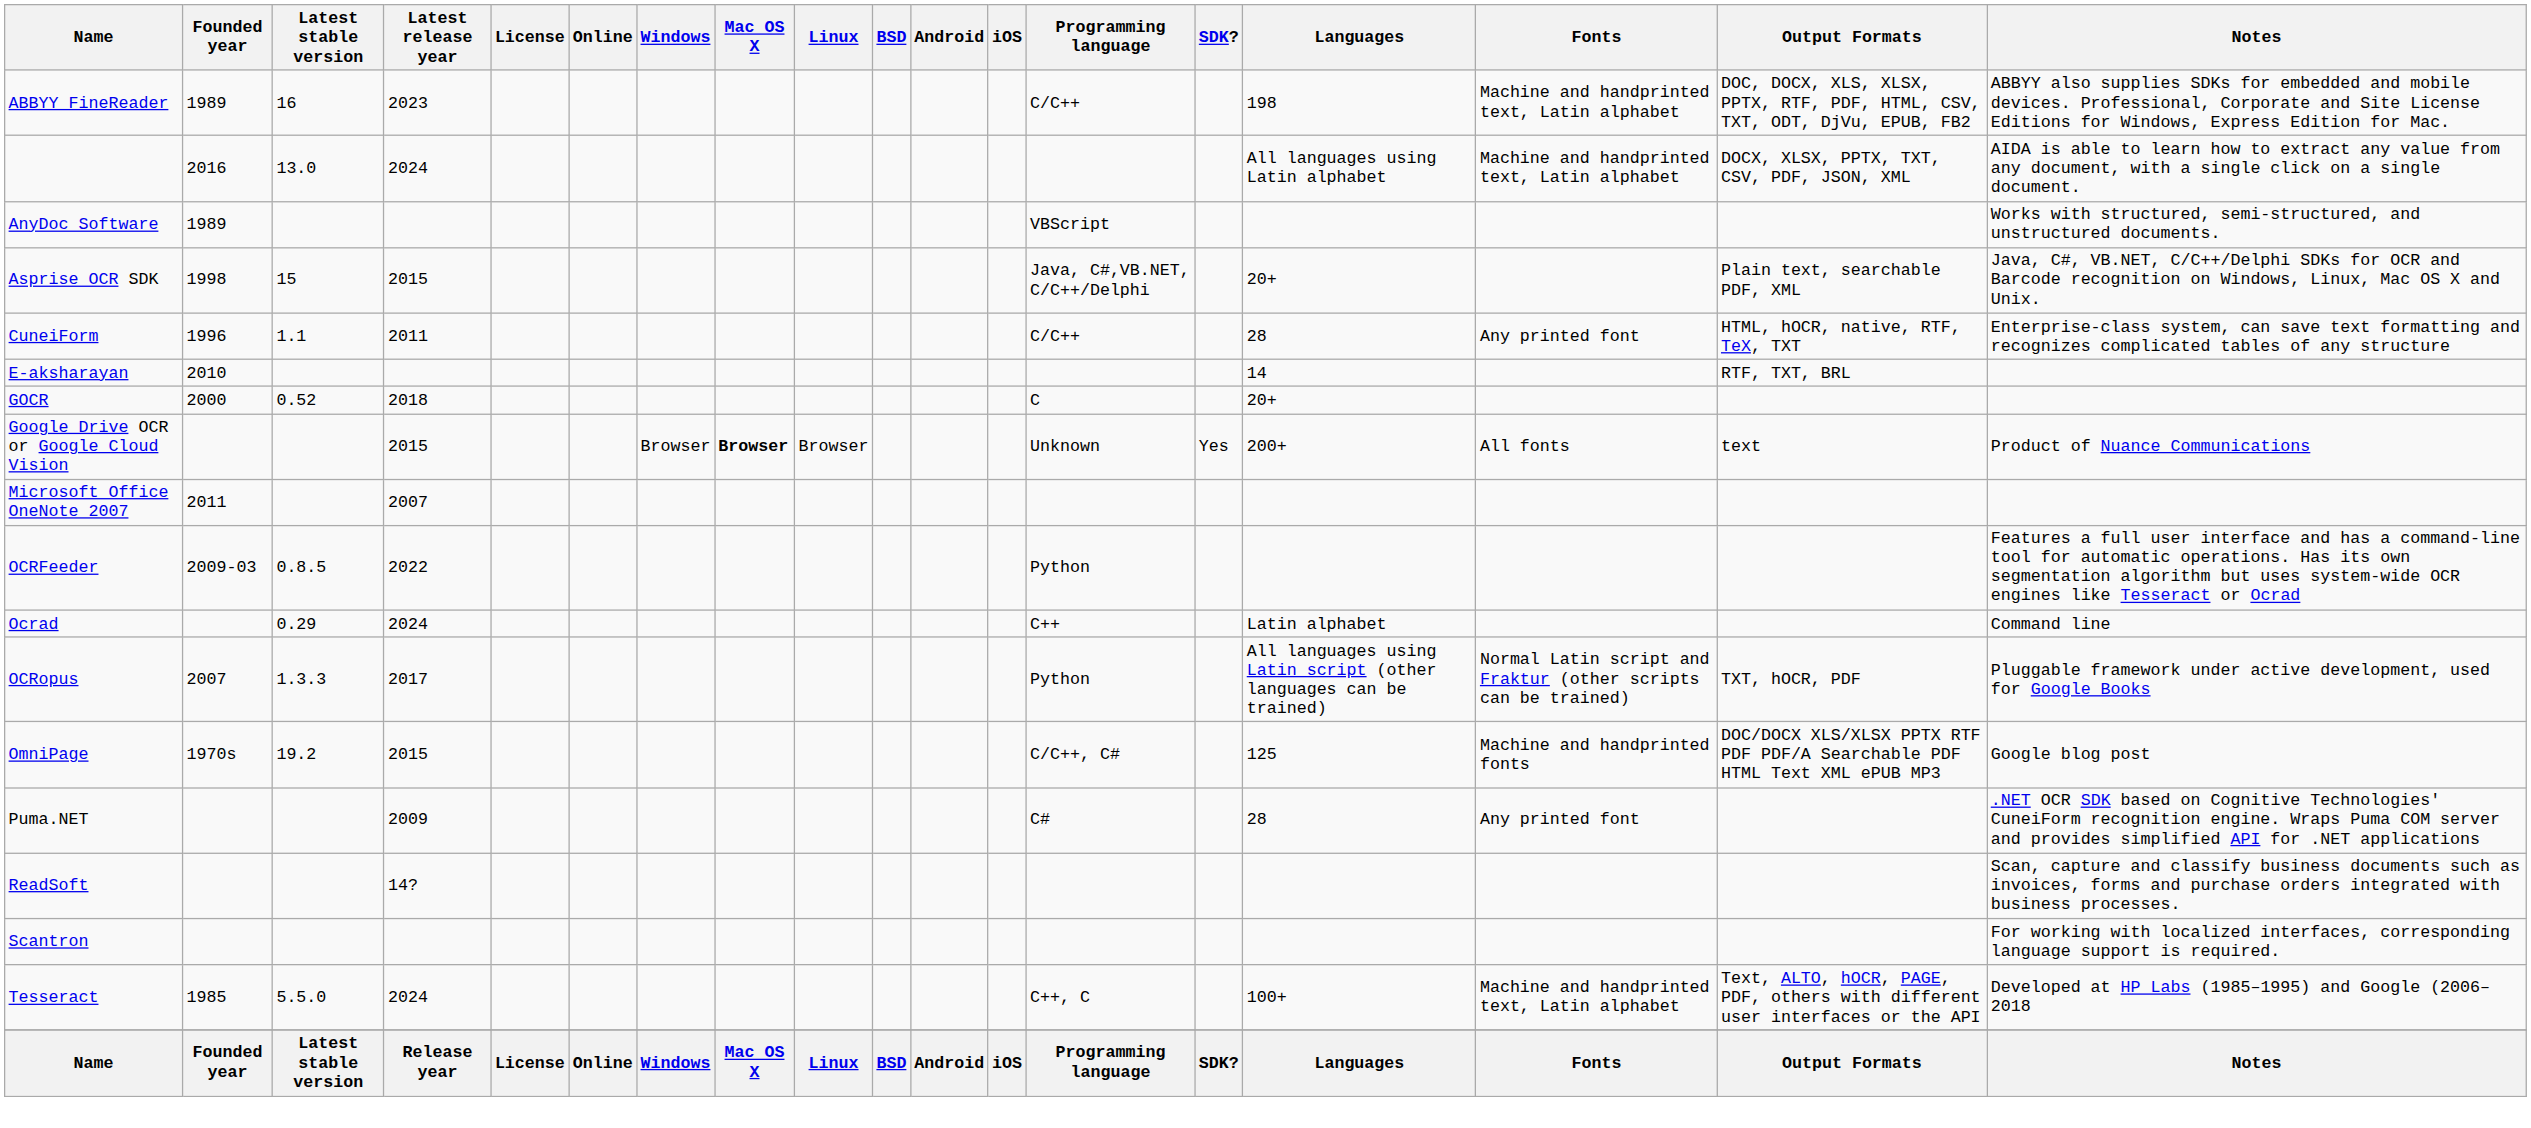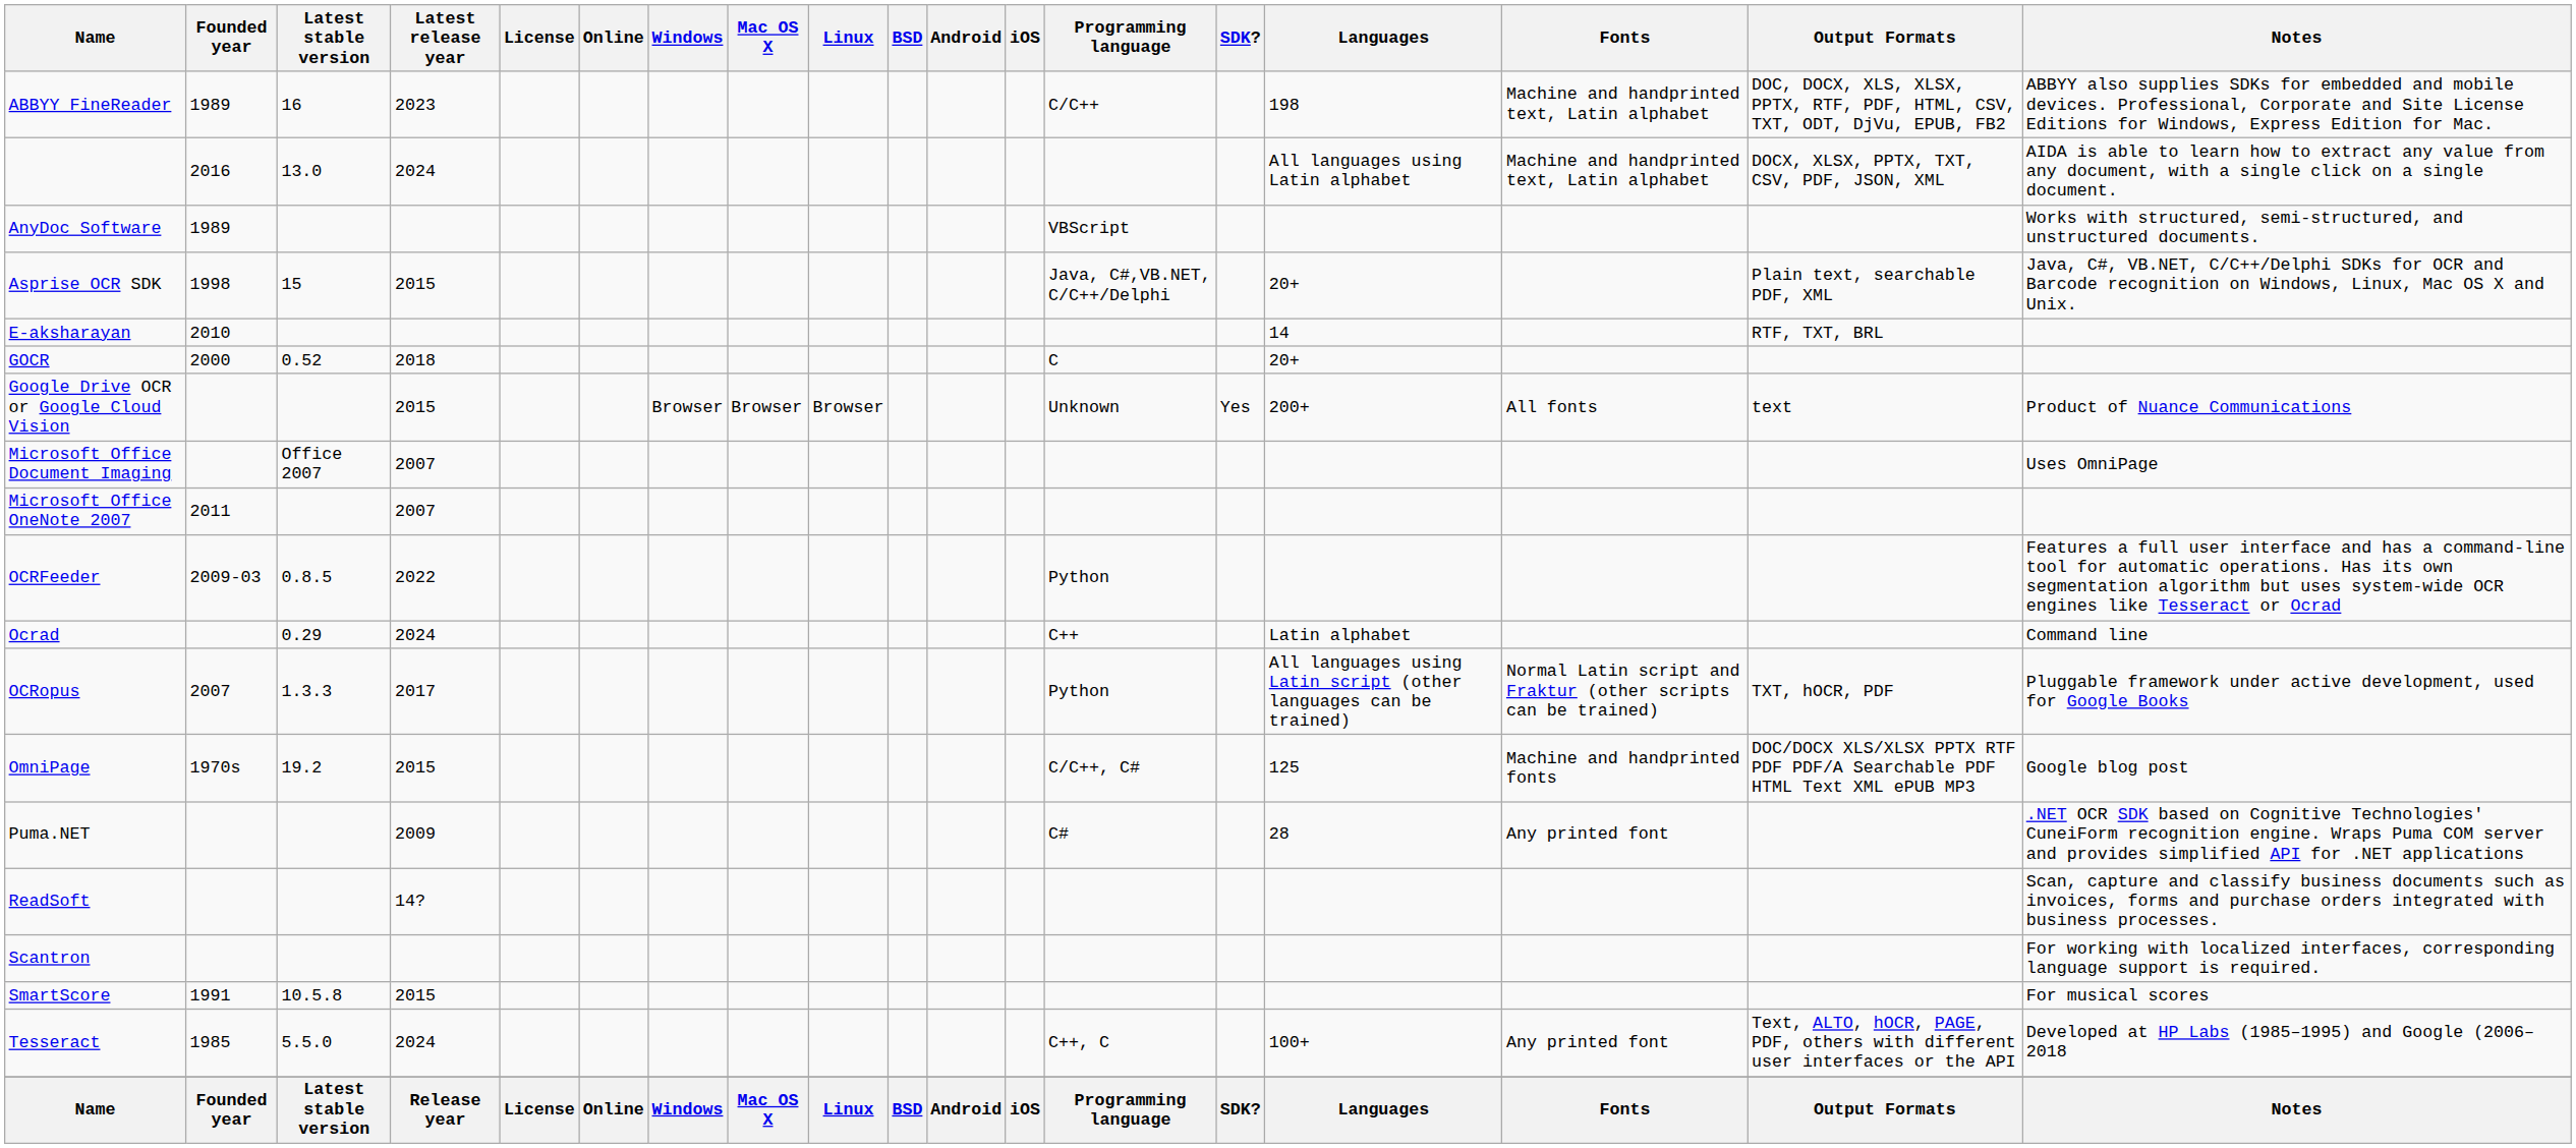 <table class="wikitable sortable sort-under">
 <tr>
 <th scope="col">Name</th>
 <th scope="col">Founded year</th>
 <th scope="col" class="unsortable">Latest stable version</th>
 <th scope="col">Latest release year</th>
 <th scope="col">License</th>
 <th scope="col">Online</th>
 <th scope="col"><a href='#'>Windows</a></th>
 <th scope="col"><a href='#'>Mac OS X</a></th>
 <th scope="col"><a href='#'>Linux</a></th>
 <th scope="col"><a href='#'>BSD</a></th>
 <th>Android</th>
 <th>iOS</th>
 <th scope="col" class="unsortable sort-under">Programming language</th>
 <th scope="col"><a href='#'>SDK</a>?</th>
 <th scope="col" class="unsortable sort-under">Languages</th>
 <th scope="col" class="unsortable sort-under">Fonts</th>
 <th scope="col" class="unsortable sort-under">Output Formats</th>
 <th scope="col" class="unsortable sort-under">Notes</th>
 </tr>
 <tr>
 <td><a href='#'>ABBYY FineReader</a></td>
 <td>1989</td>
 <td>16</td>
 <td>2023</td>
 <td></td>
 <td></td>
 <td></td>
 <td></td>
 <td></td>
 <td></td>
 <td></td>
 <td></td>
 <td>C/C++</td>
 <td></td>
 <td>198</td>
 <td>Machine and handprinted text, Latin alphabet</td>
 <td>DOC, DOCX, XLS, XLSX, PPTX, RTF, PDF, HTML, CSV, TXT, ODT, DjVu, EPUB, FB2</td>
 <td>ABBYY also supplies SDKs for embedded and mobile devices. Professional, Corporate and Site License Editions for Windows, Express Edition for Mac.</td>
 </tr>
 <tr>
 <td></td>
 <td>2016</td>
 <td>13.0</td>
 <td>2024</td>
 <td></td>
 <td></td>
 <td></td>
 <td></td>
 <td></td>
 <td></td>
 <td></td>
 <td></td>
 <td></td>
 <td></td>
 <td>All languages using Latin alphabet</td>
 <td>Machine and handprinted text, Latin alphabet</td>
 <td>DOCX, XLSX, PPTX, TXT, CSV, PDF, JSON, XML</td>
 <td>AIDA is able to learn how to extract any value from any document, with a single click on a single document.</td>
 </tr>
 <tr>
 <td><a href='#'>AnyDoc Software</a></td>
 <td>1989</td>
 <td></td>
 <td></td>
 <td></td>
 <td></td>
 <td></td>
 <td></td>
 <td></td>
 <td></td>
 <td></td>
 <td></td>
 <td>VBScript</td>
 <td></td>
 <td></td>
 <td></td>
 <td></td>
 <td>Works with structured, semi-structured, and unstructured documents.</td>
 </tr>
 <tr>
 <td><a href='#'>Asprise OCR</a> SDK</td>
 <td>1998</td>
 <td>15</td>
 <td>2015</td>
 <td></td>
 <td></td>
 <td></td>
 <td></td>
 <td></td>
 <td></td>
 <td></td>
 <td></td>
 <td>Java, C#,VB.NET, C/C++/Delphi</td>
 <td></td>
 <td>20+</td>
 <td></td>
 <td>Plain text, searchable PDF, XML</td>
 <td>Java, C#, VB.NET, C/C++/Delphi SDKs for OCR and Barcode recognition on Windows, Linux, Mac OS X and Unix.</td>
 </tr>
 <tr>
-<td><a href='#'>CuneiForm</a></td>
-<td>1996</td>
-<td>1.1</td>
-<td>2011</td>
-<td></td>
-<td></td>
-<td></td>
-<td></td>
-<td></td>
-<td></td>
-<td></td>
-<td></td>
-<td>C/C++</td>
-<td></td>
-<td>28</td>
-<td>Any printed font</td>
-<td>HTML, hOCR, native, RTF, <a href='#'>TeX</a>, TXT</td>
-<td>Enterprise-class system, can save text formatting and recognizes complicated tables of any structure</td>
-</tr>
-<tr>
 <td><a href='#'>E-aksharayan</a></td>
 <td>2010</td>
 <td></td>
 <td></td>
 <td></td>
 <td></td>
 <td></td>
 <td></td>
 <td></td>
 <td></td>
 <td></td>
 <td></td>
 <td></td>
 <td></td>
 <td>14</td>
 <td></td>
 <td>RTF, TXT, BRL</td>
 <td></td>
 </tr>
 <tr>
 <td><a href='#'>GOCR</a></td>
 <td>2000</td>
 <td>0.52</td>
 <td>2018</td>
 <td></td>
 <td></td>
 <td></td>
 <td></td>
 <td></td>
 <td></td>
 <td></td>
 <td></td>
 <td>C</td>
 <td></td>
 <td>20+</td>
 <td></td>
 <td></td>
 <td></td>
 </tr>
 <tr>
 <td><a href='#'>Google Drive</a> OCR or <a href='#'>Google Cloud Vision</a></td>
 <td></td>
 <td></td>
 <td>2015</td>
 <td></td>
 <td></td>
 <td>Browser</td>
-<td><strong>Browser</strong></td>
+<td>Browser</td>
 <td>Browser</td>
 <td></td>
 <td></td>
 <td></td>
 <td>Unknown</td>
 <td>Yes</td>
 <td>200+</td>
 <td>All fonts</td>
 <td>text</td>
 <td>Product of <a href='#'>Nuance Communications</a></td>
+</tr>
+<tr>
+<td><a href='#'>Microsoft Office Document Imaging</a></td>
+<td></td>
+<td>Office 2007</td>
+<td>2007</td>
+<td></td>
+<td></td>
+<td></td>
+<td></td>
+<td></td>
+<td></td>
+<td></td>
+<td></td>
+<td></td>
+<td></td>
+<td></td>
+<td></td>
+<td></td>
+<td>Uses OmniPage</td>
 </tr>
 <tr>
 <td><a href='#'>Microsoft Office OneNote 2007</a></td>
 <td>2011</td>
 <td></td>
 <td>2007</td>
 <td></td>
 <td></td>
 <td></td>
 <td></td>
 <td></td>
 <td></td>
 <td></td>
 <td></td>
 <td></td>
 <td></td>
 <td></td>
 <td></td>
 <td></td>
 <td></td>
 </tr>
 <tr>
 <td><a href='#'>OCRFeeder</a></td>
 <td>2009-03</td>
 <td>0.8.5</td>
 <td>2022</td>
 <td></td>
 <td></td>
 <td></td>
 <td></td>
 <td></td>
 <td></td>
 <td></td>
 <td></td>
 <td>Python</td>
 <td></td>
 <td></td>
 <td></td>
 <td></td>
 <td>Features a full user interface and has a command-line tool for automatic operations. Has its own segmentation algorithm but uses system-wide  OCR engines like <a href='#'>Tesseract</a> or <a href='#'>Ocrad</a></td>
 </tr>
 <tr>
 <td><a href='#'>Ocrad</a></td>
 <td></td>
 <td>0.29</td>
 <td>2024</td>
 <td></td>
 <td></td>
 <td></td>
 <td></td>
 <td></td>
 <td></td>
 <td></td>
 <td></td>
 <td>C++</td>
 <td></td>
 <td>Latin alphabet</td>
 <td></td>
 <td></td>
 <td>Command line</td>
 </tr>
 <tr>
 <td><a href='#'>OCRopus</a></td>
 <td>2007</td>
 <td>1.3.3</td>
 <td>2017</td>
 <td></td>
 <td></td>
 <td></td>
 <td></td>
 <td></td>
 <td></td>
 <td></td>
 <td></td>
 <td>Python</td>
 <td></td>
 <td>All languages using <a href='#'>Latin script</a> (other languages can be trained)</td>
 <td>Normal Latin script and <a href='#'>Fraktur</a> (other scripts can be trained)</td>
 <td>TXT, hOCR, PDF</td>
 <td>Pluggable framework under active development, used for <a href='#'>Google Books</a></td>
 </tr>
 <tr>
 <td><a href='#'>OmniPage</a></td>
 <td>1970s</td>
 <td>19.2</td>
 <td>2015</td>
 <td></td>
 <td></td>
 <td></td>
 <td></td>
 <td></td>
 <td></td>
 <td></td>
 <td></td>
 <td>C/C++, C#</td>
 <td></td>
 <td>125</td>
 <td>Machine and handprinted fonts</td>
 <td>DOC/DOCX XLS/XLSX PPTX RTF PDF PDF/A Searchable PDF HTML Text XML ePUB MP3</td>
 <td>Google blog post</td>
 </tr>
 <tr>
 <td>Puma.NET</td>
 <td></td>
 <td></td>
 <td>2009</td>
 <td></td>
 <td></td>
 <td></td>
 <td></td>
 <td></td>
 <td></td>
 <td></td>
 <td></td>
 <td>C#</td>
 <td></td>
 <td>28</td>
 <td>Any printed font</td>
 <td></td>
 <td><a href='#'>.NET</a> OCR <a href='#'>SDK</a> based on Cognitive Technologies' CuneiForm recognition engine. Wraps Puma COM server and provides simplified <a href='#'>API</a> for .NET applications</td>
 </tr>
 <tr>
 <td><a href='#'>ReadSoft</a></td>
 <td></td>
 <td></td>
 <td>14?</td>
 <td></td>
 <td></td>
 <td></td>
 <td></td>
 <td></td>
 <td></td>
 <td></td>
 <td></td>
 <td></td>
 <td></td>
 <td></td>
 <td></td>
 <td></td>
 <td>Scan, capture and classify business documents such as invoices, forms and purchase orders integrated with business processes.</td>
 </tr>
 <tr>
 <td><a href='#'>Scantron</a></td>
 <td></td>
 <td></td>
 <td></td>
 <td></td>
 <td></td>
 <td></td>
 <td></td>
 <td></td>
 <td></td>
 <td></td>
 <td></td>
 <td></td>
 <td></td>
 <td></td>
 <td></td>
 <td></td>
 <td>For working with localized interfaces, corresponding language support is required.</td>
 </tr>
 <tr>
+<td><a href='#'>SmartScore</a></td>
+<td>1991</td>
+<td>10.5.8</td>
+<td>2015</td>
+<td></td>
+<td></td>
+<td></td>
+<td></td>
+<td></td>
+<td></td>
+<td></td>
+<td></td>
+<td></td>
+<td></td>
+<td></td>
+<td></td>
+<td></td>
+<td>For musical scores</td>
+</tr>
+<tr>
 <td><a href='#'>Tesseract</a></td>
 <td>1985</td>
 <td>5.5.0</td>
 <td>2024</td>
 <td></td>
 <td></td>
 <td></td>
 <td></td>
 <td></td>
 <td></td>
 <td></td>
 <td></td>
 <td>C++, C</td>
 <td></td>
 <td>100+</td>
-<td>Machine and handprinted text, Latin alphabet</td>
+<td>Any printed font</td>
 <td>Text, <a href='#'>ALTO</a>, <a href='#'>hOCR</a>, <a href='#'>PAGE</a>, PDF, others with different user interfaces or the API</td>
 <td>Developed at <a href='#'>HP Labs</a> (1985–1995) and Google (2006–2018</td>
 </tr>
 <tr>
 </tr>
 <tr>
 <th>Name</th>
 <th>Founded year</th>
 <th>Latest stable version</th>
 <th>Release year</th>
 <th>License</th>
 <th>Online</th>
 <th><a href='#'>Windows</a></th>
 <th><a href='#'>Mac OS X</a></th>
 <th><a href='#'>Linux</a></th>
 <th><a href='#'>BSD</a></th>
 <th>Android</th>
 <th>iOS</th>
 <th>Programming language</th>
 <th>SDK?</th>
 <th>Languages</th>
 <th>Fonts</th>
 <th>Output Formats</th>
 <th>Notes</th>
 </tr>
 </table>
